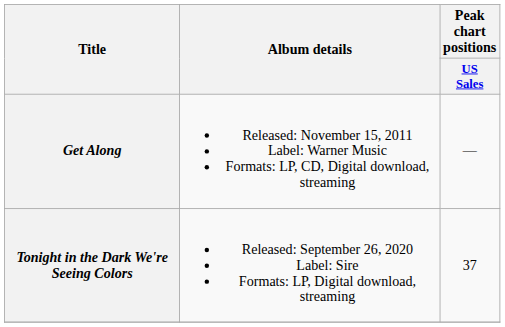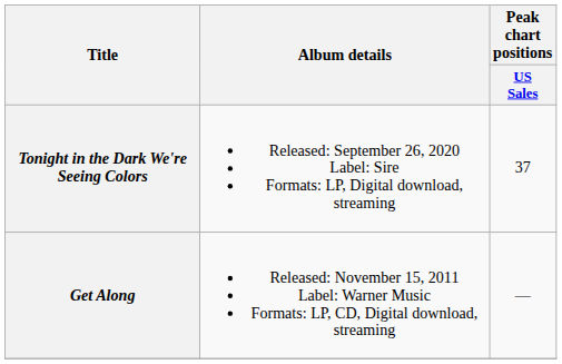 <table class="wikitable plainrowheaders" style="text-align:center;">
 <tr>
 <th scope="col" rowspan="2" style="width:12em;">Title</th>
 <th scope="col" rowspan="2" style="width:18em;">Album details</th>
 <th scope="col" colspan="1">Peak chart positions</th>
 </tr>
 <tr>
 <th scope="col" style="width:3em;font-size:90%"><a href='#'>US<br>Sales</a><br></th>
 </tr>
 <tr>
+<th scope="row"><em>Tonight in the Dark We're Seeing Colors</em></th>
+<td><br><ul><li>Released: September 26, 2020</li><li>Label: Sire</li><li>Formats: LP, Digital download, streaming</li></ul></td>
+<td>37</td>
+</tr>
+<tr>
 <th scope="row"><em>Get Along</em></th>
 <td><br><ul><li>Released: November 15, 2011</li><li>Label: Warner Music</li><li>Formats: LP, CD, Digital download, streaming</li></ul></td>
 <td>—</td>
 </tr>
 <tr>
-<th scope="row"><em>Tonight in the Dark We're Seeing Colors</em></th>
-<td><br><ul><li>Released: September 26, 2020</li><li>Label: Sire</li><li>Formats: LP, Digital download, streaming</li></ul></td>
-<td>37</td>
-</tr>
-<tr>
 </tr>
 </table>
